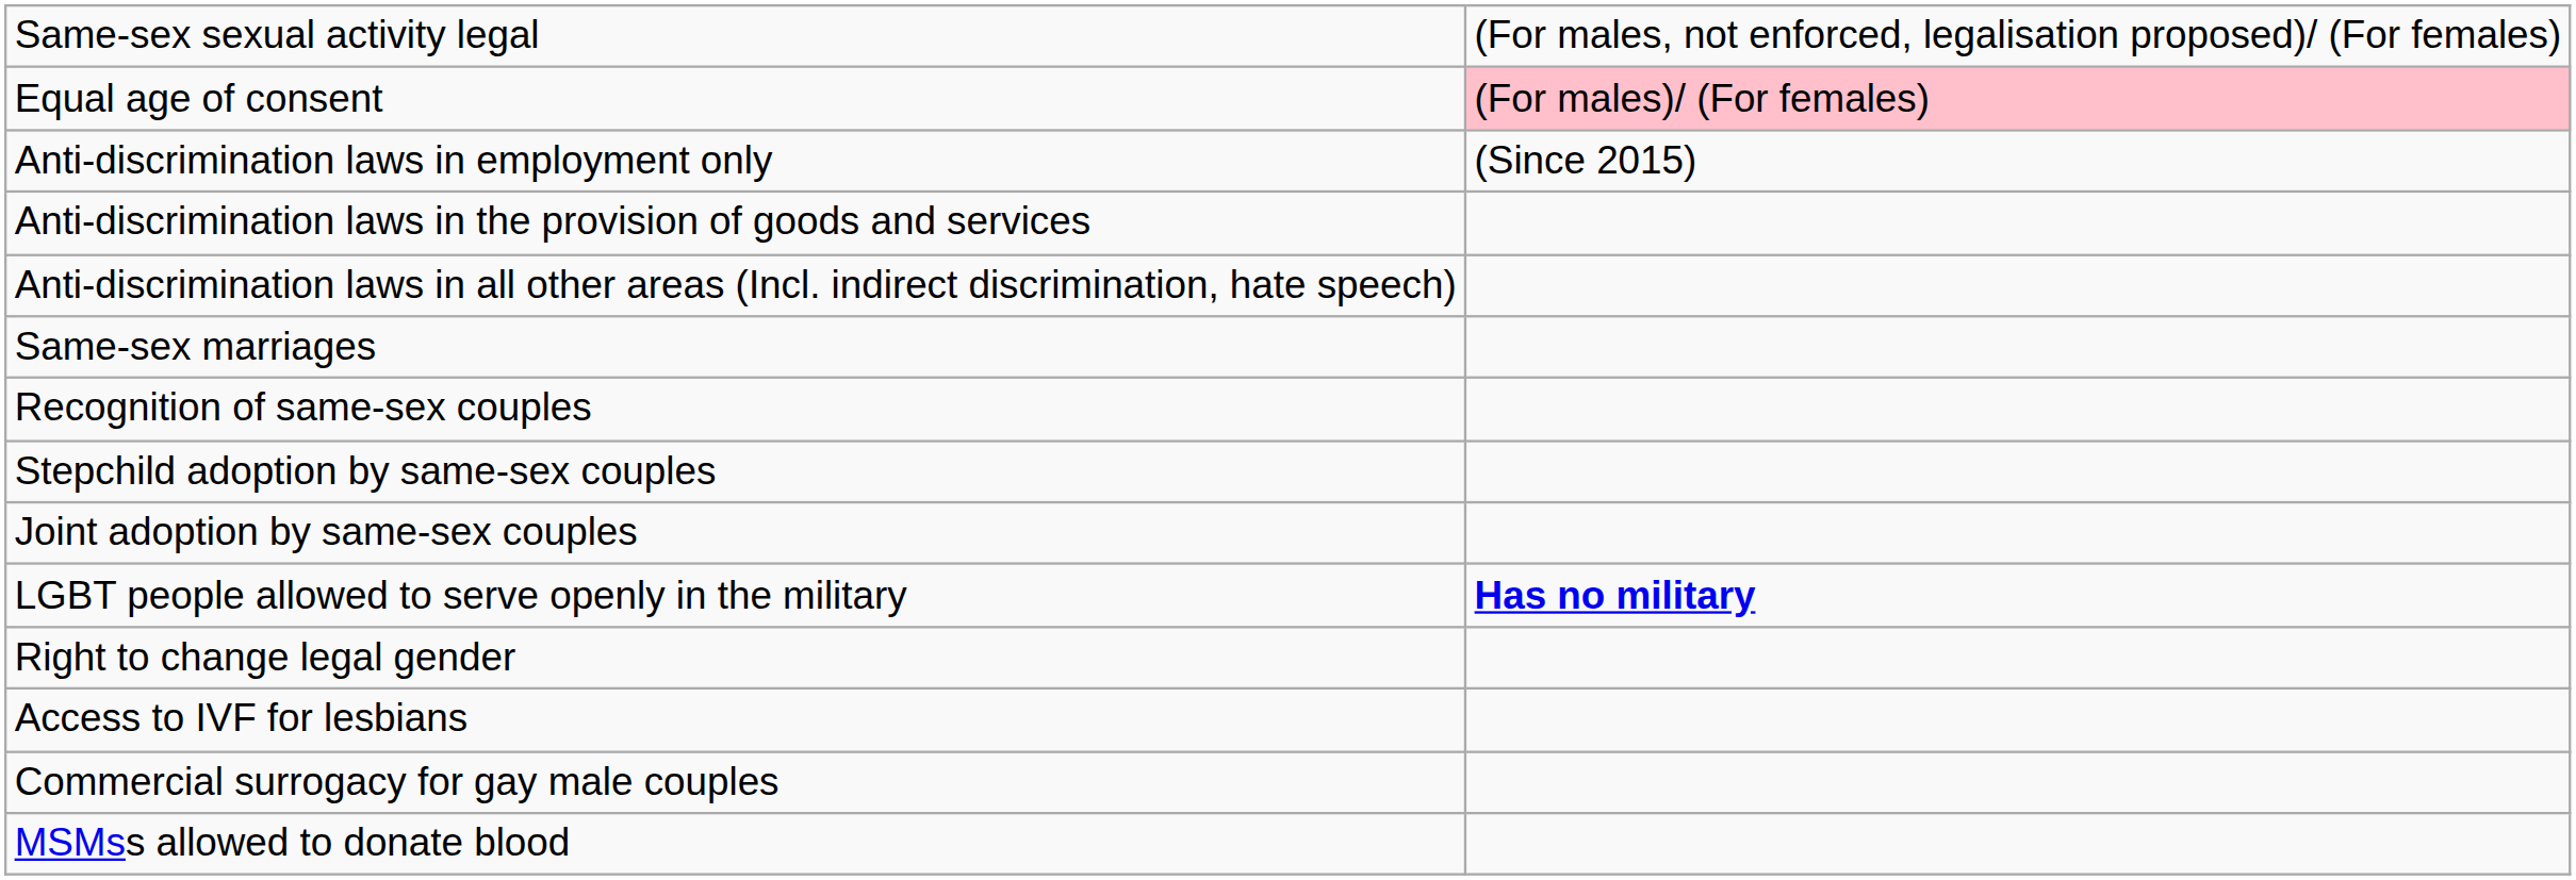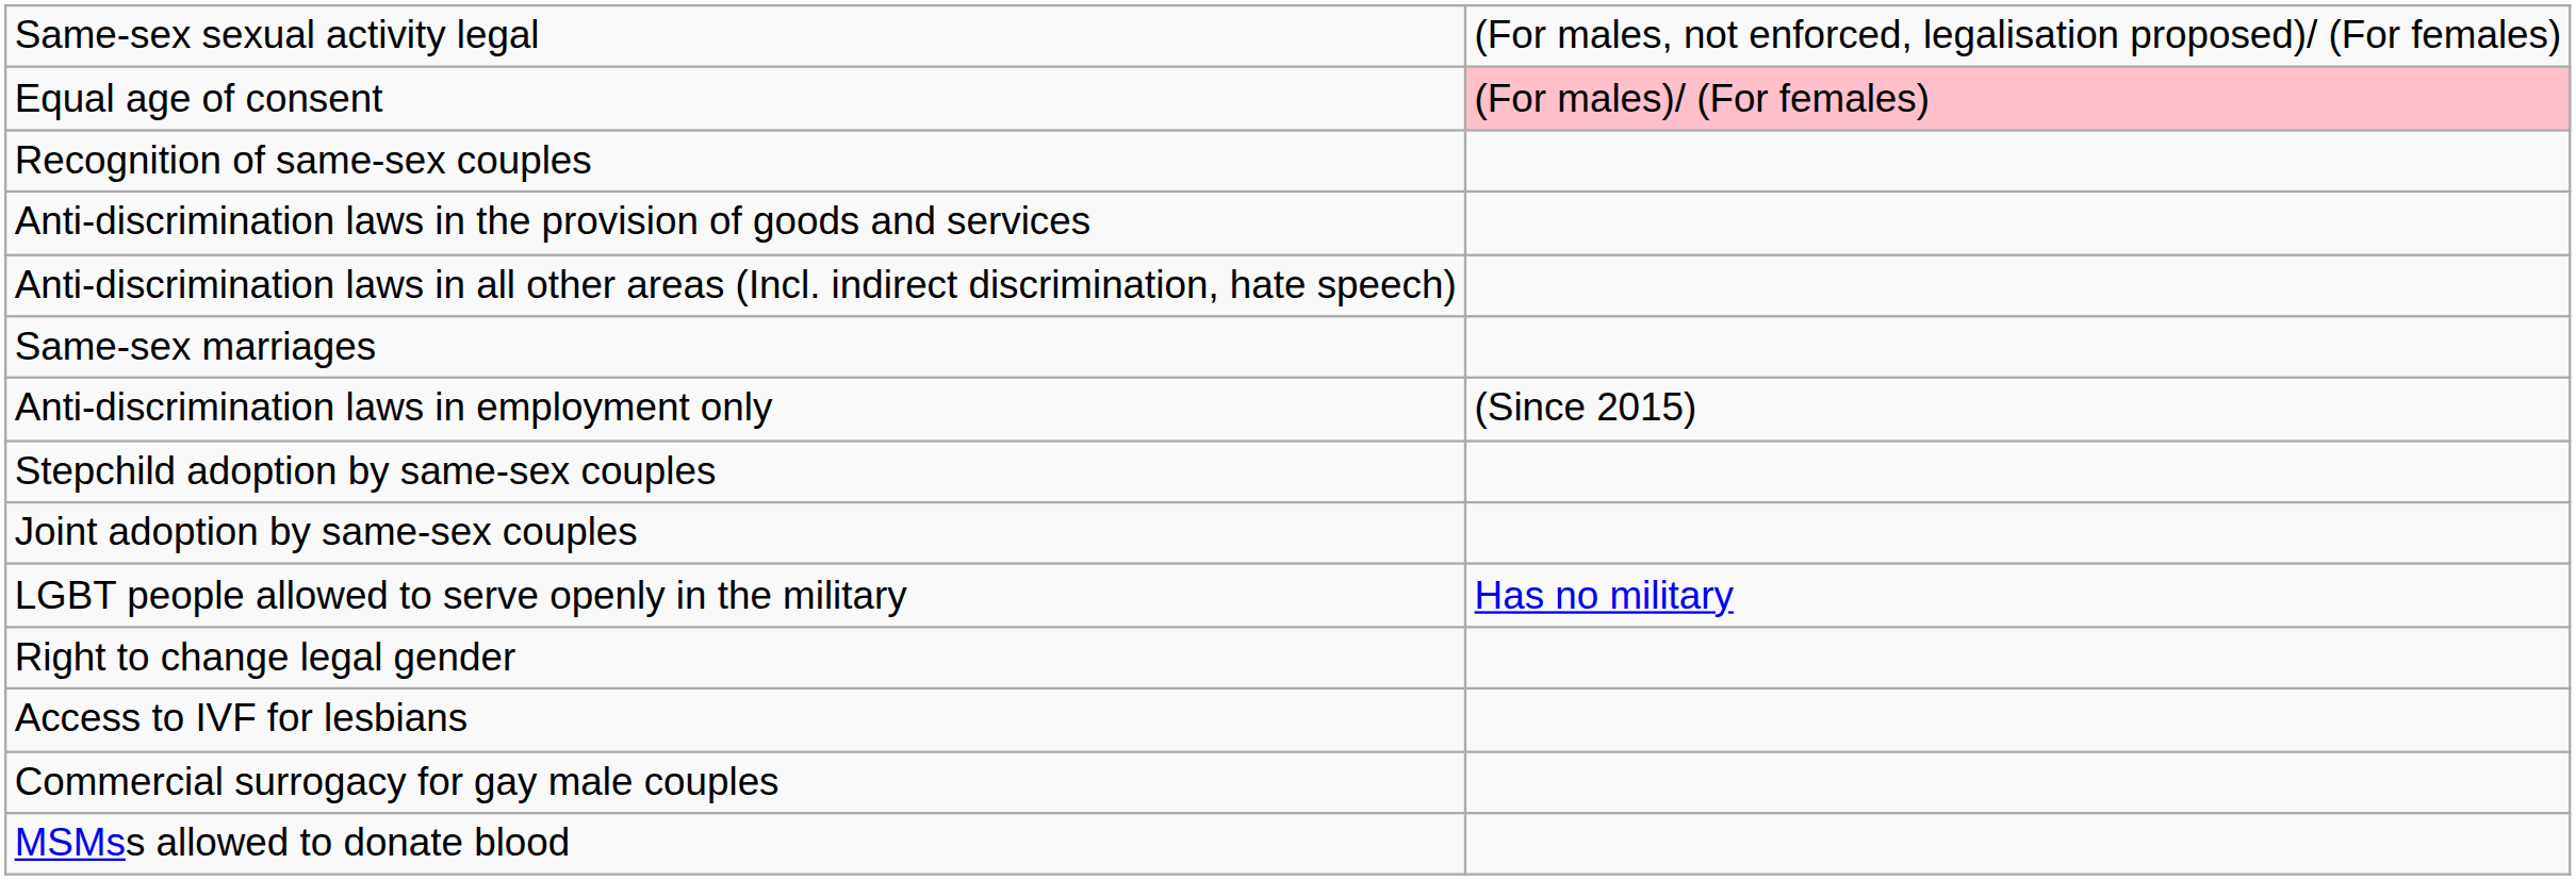 <table class="wikitable">
 <tr>
 <td>Same-sex sexual activity legal</td>
 <td> (For males, not enforced, legalisation proposed)/ (For females)</td>
 </tr>
 <tr>
 <td>Equal age of consent</td>
 <td style="background: pink;"> (For males)/ (For females)</td>
 </tr>
 <tr>
-<td>Anti-discrimination laws in employment only</td>
-<td> (Since 2015)</td>
+<td>Recognition of same-sex couples</td>
+<td></td>
 </tr>
 <tr>
 <td>Anti-discrimination laws in the provision of goods and services</td>
 <td></td>
 </tr>
 <tr>
 <td>Anti-discrimination laws in all other areas (Incl. indirect discrimination, hate speech)</td>
 <td></td>
 </tr>
 <tr>
 <td>Same-sex marriages</td>
 <td></td>
 </tr>
 <tr>
-<td>Recognition of same-sex couples</td>
-<td></td>
+<td>Anti-discrimination laws in employment only</td>
+<td> (Since 2015)</td>
 </tr>
 <tr>
 <td>Stepchild adoption by same-sex couples</td>
 <td></td>
 </tr>
 <tr>
 <td>Joint adoption by same-sex couples</td>
 <td></td>
 </tr>
 <tr>
 <td>LGBT people allowed to serve openly in the military</td>
-<td><strong><a href='#'>Has no military</a></strong></td>
+<td><a href='#'>Has no military</a></td>
 </tr>
 <tr>
 <td>Right to change legal gender</td>
 <td></td>
 </tr>
 <tr>
 <td>Access to IVF for lesbians</td>
 <td></td>
 </tr>
 <tr>
 <td>Commercial surrogacy for gay male couples</td>
 <td></td>
 </tr>
 <tr>
 <td><a href='#'>MSMs</a>s allowed to donate blood</td>
 <td></td>
 </tr>
 </table>
